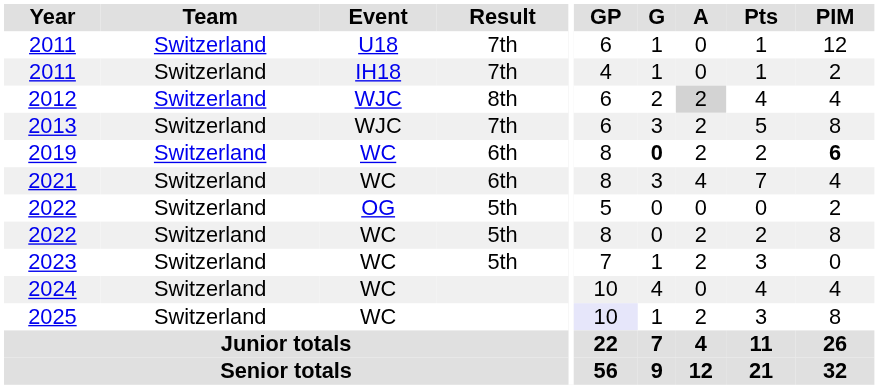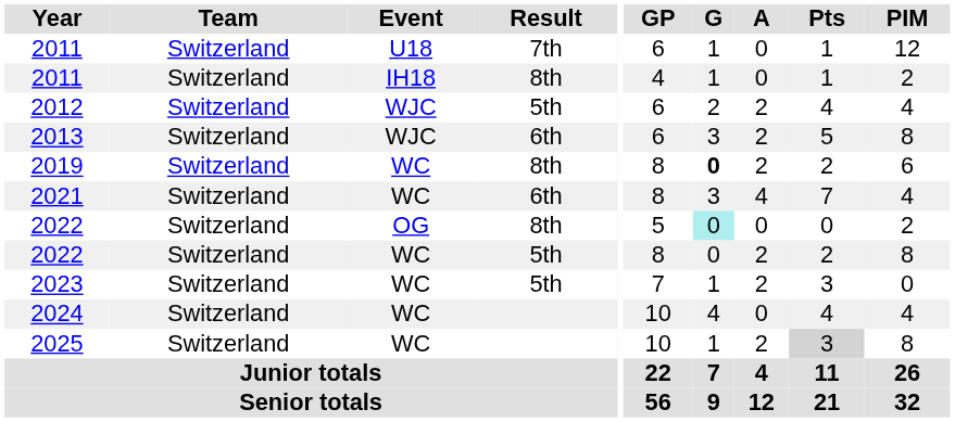 <table border="0" cellpadding="1" cellspacing="0" ID="Table3" style="text-align:center; width:40em">
 <tr ALIGN="center" bgcolor="#e0e0e0">
 <th>Year</th>
 <th>Team</th>
 <th>Event</th>
 <th>Result</th>
 <th rowspan="99" bgcolor="#ffffff"></th>
 <th>GP</th>
 <th>G</th>
 <th>A</th>
 <th>Pts</th>
 <th>PIM</th>
 </tr>
 <tr>
 <td><a href='#'>2011</a></td>
 <td><a href='#'>Switzerland</a></td>
 <td><a href='#'>U18</a></td>
 <td>7th</td>
 <td>6</td>
 <td>1</td>
 <td>0</td>
 <td>1</td>
 <td>12</td>
 </tr>
 <tr bgcolor="#f0f0f0">
 <td><a href='#'>2011</a></td>
 <td>Switzerland</td>
 <td><a href='#'>IH18</a></td>
-<td>7th</td>
+<td>8th</td>
 <td>4</td>
 <td>1</td>
 <td>0</td>
 <td>1</td>
 <td>2</td>
 </tr>
 <tr>
 <td><a href='#'>2012</a></td>
 <td><a href='#'>Switzerland</a></td>
 <td><a href='#'>WJC</a></td>
-<td>8th</td>
+<td>5th</td>
 <td>6</td>
 <td>2</td>
-<td style="background: lightgrey;">2</td>
+<td>2</td>
 <td>4</td>
 <td>4</td>
 </tr>
 <tr bgcolor="#f0f0f0">
 <td><a href='#'>2013</a></td>
 <td>Switzerland</td>
 <td>WJC</td>
-<td>7th</td>
+<td>6th</td>
 <td>6</td>
 <td>3</td>
 <td>2</td>
 <td>5</td>
 <td>8</td>
 </tr>
 <tr>
 <td><a href='#'>2019</a></td>
 <td><a href='#'>Switzerland</a></td>
 <td><a href='#'>WC</a></td>
-<td>6th</td>
+<td>8th</td>
 <td>8</td>
 <td><strong>0</strong></td>
 <td>2</td>
 <td>2</td>
-<td><strong>6</strong></td>
+<td>6</td>
 </tr>
 <tr bgcolor="#f0f0f0">
 <td><a href='#'>2021</a></td>
 <td>Switzerland</td>
 <td>WC</td>
 <td>6th</td>
 <td>8</td>
 <td>3</td>
 <td>4</td>
 <td>7</td>
 <td>4</td>
 </tr>
 <tr>
 <td><a href='#'>2022</a></td>
 <td>Switzerland</td>
 <td><a href='#'>OG</a></td>
-<td>5th</td>
+<td>8th</td>
 <td>5</td>
-<td>0</td>
+<td style="background: paleturquoise;">0</td>
 <td>0</td>
 <td>0</td>
 <td>2</td>
 </tr>
 <tr bgcolor="#f0f0f0">
 <td><a href='#'>2022</a></td>
 <td>Switzerland</td>
 <td>WC</td>
 <td>5th</td>
 <td>8</td>
 <td>0</td>
 <td>2</td>
 <td>2</td>
 <td>8</td>
 </tr>
 <tr>
 <td><a href='#'>2023</a></td>
 <td>Switzerland</td>
 <td>WC</td>
 <td>5th</td>
 <td>7</td>
 <td>1</td>
 <td>2</td>
 <td>3</td>
 <td>0</td>
 </tr>
 <tr bgcolor="#f0f0f0">
 <td><a href='#'>2024</a></td>
 <td>Switzerland</td>
 <td>WC</td>
 <td></td>
 <td>10</td>
 <td>4</td>
 <td>0</td>
 <td>4</td>
 <td>4</td>
 </tr>
 <tr>
 <td><a href='#'>2025</a></td>
 <td>Switzerland</td>
 <td>WC</td>
 <td></td>
-<td style="background: lavender;">10</td>
+<td>10</td>
 <td>1</td>
 <td>2</td>
-<td>3</td>
+<td style="background: lightgrey;">3</td>
 <td>8</td>
 </tr>
 <tr bgcolor="#e0e0e0">
 <th colspan="4">Junior totals</th>
 <th>22</th>
 <th>7</th>
 <th>4</th>
 <th>11</th>
 <th>26</th>
 </tr>
 <tr bgcolor="#e0e0e0">
 <th colspan="4">Senior totals</th>
 <th>56</th>
 <th>9</th>
 <th>12</th>
 <th>21</th>
 <th>32</th>
 </tr>
 </table>
